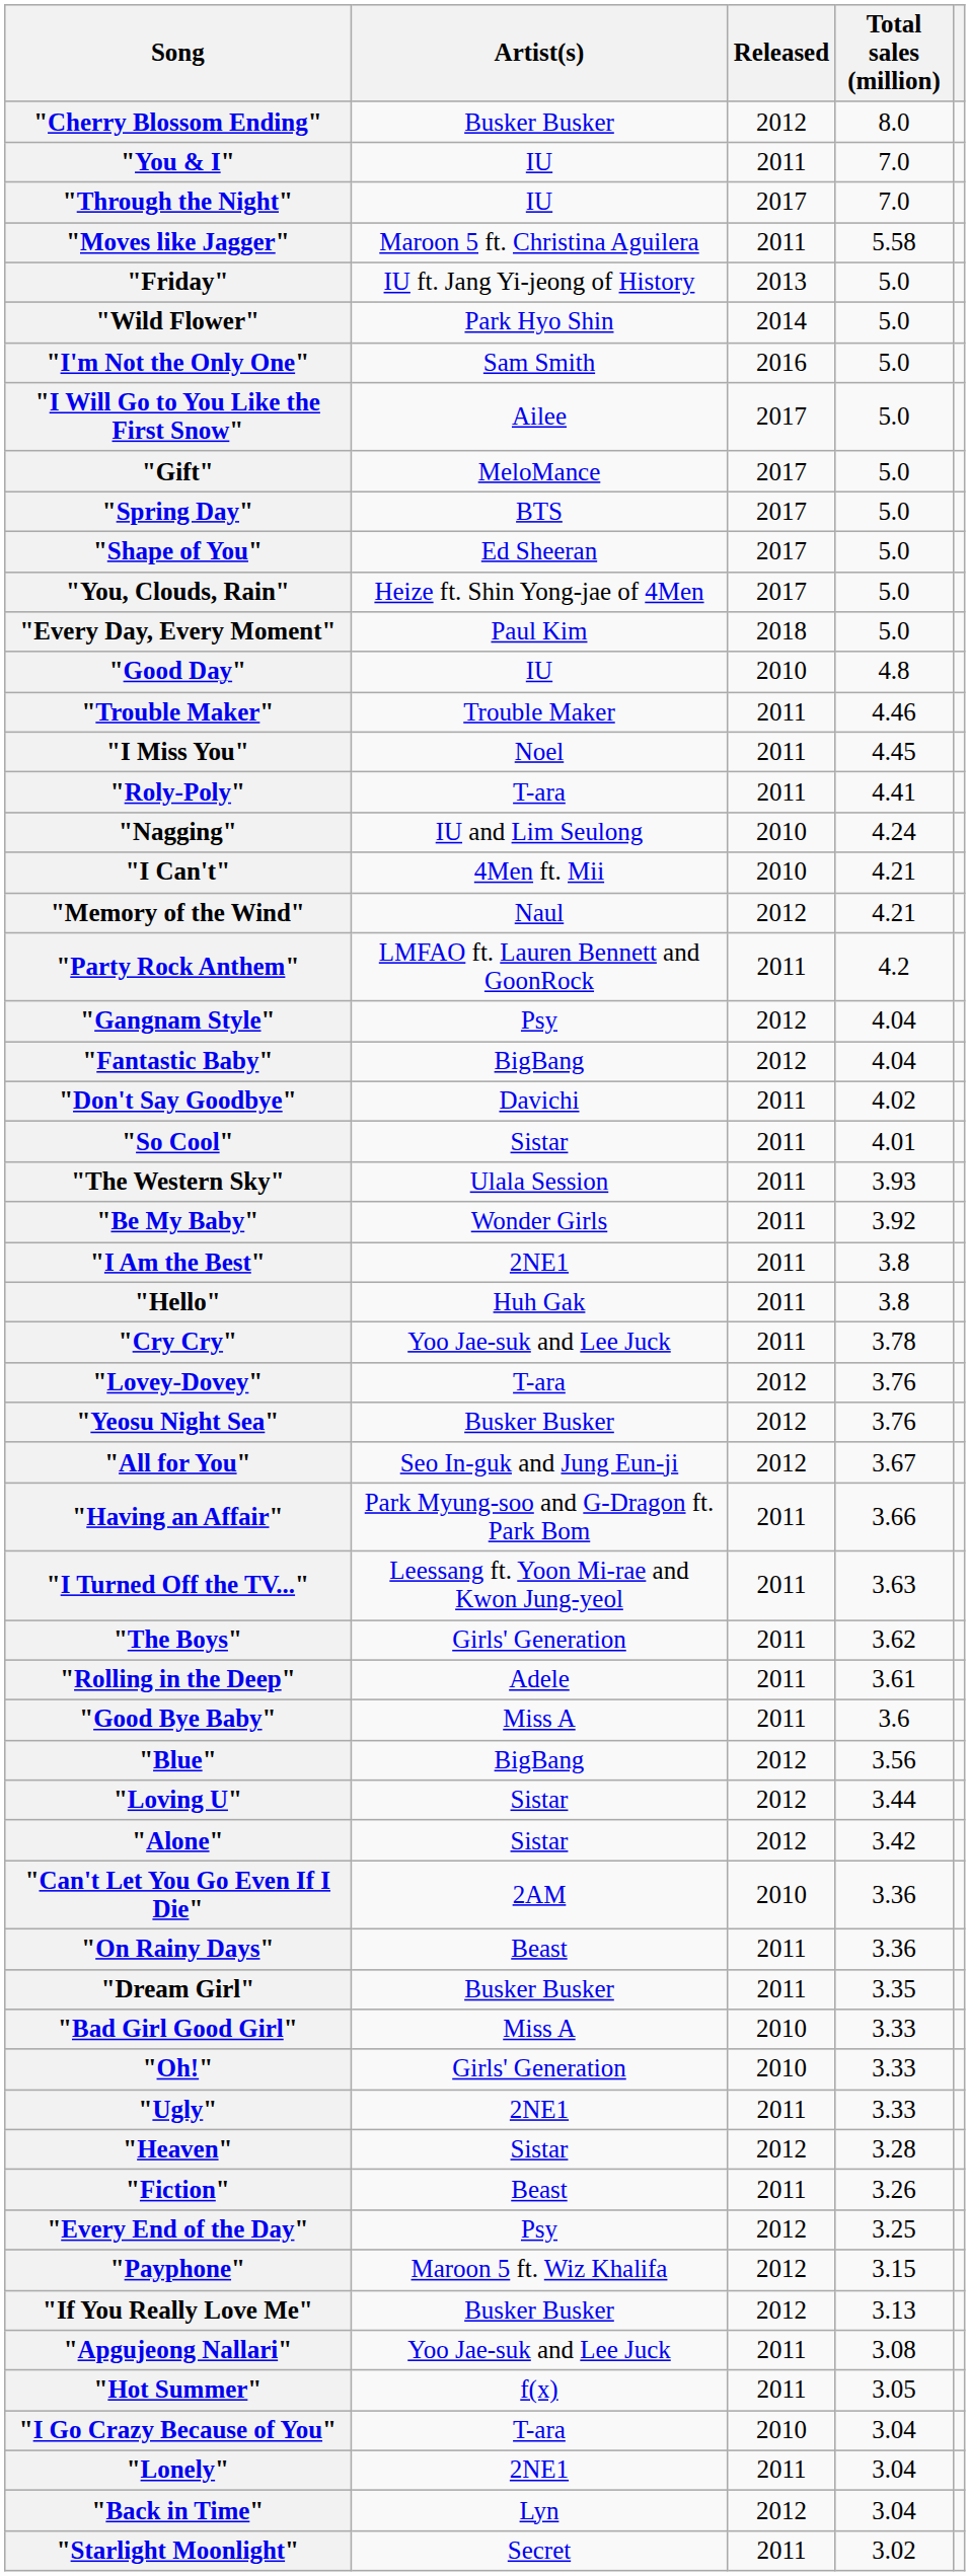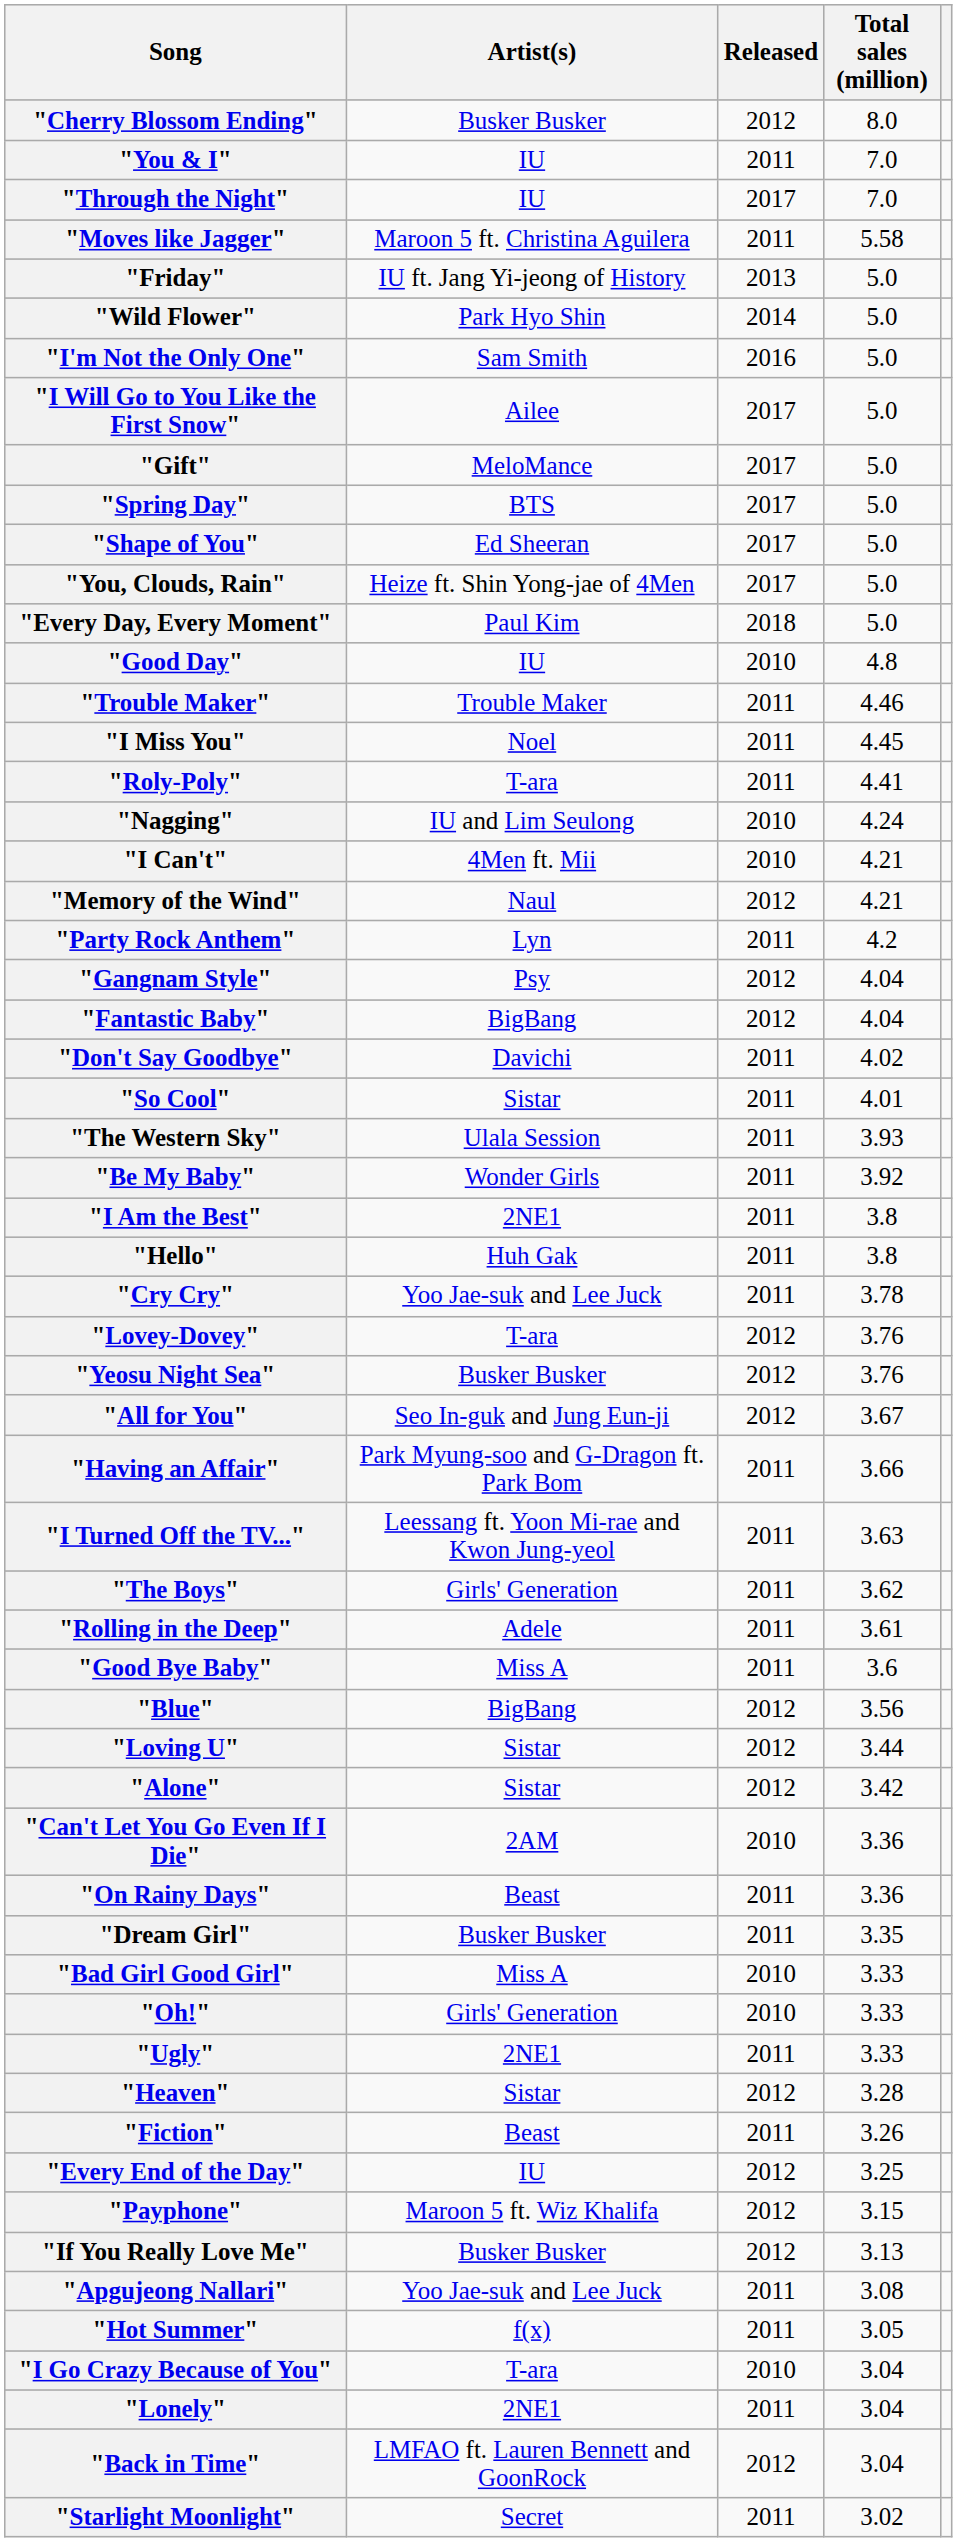 <table class="wikitable plainrowheaders sortable" style="text-align:center">
 <tr>
 <th>Song</th>
 <th>Artist(s)</th>
 <th>Released</th>
 <th>Total sales<br>(million)</th>
 <th class="unsortable"></th>
 </tr>
 <tr>
 <th scope="row">"<a href='#'>Cherry Blossom Ending</a>"</th>
 <td><a href='#'>Busker Busker</a></td>
 <td>2012</td>
 <td>8.0</td>
 <td></td>
 </tr>
 <tr>
 <th scope="row">"<a href='#'>You & I</a>"</th>
 <td><a href='#'>IU</a></td>
 <td>2011</td>
 <td>7.0</td>
 <td></td>
 </tr>
 <tr>
 <th scope="row">"<a href='#'>Through the Night</a>"</th>
 <td><a href='#'>IU</a></td>
 <td>2017</td>
 <td>7.0</td>
 <td></td>
 </tr>
 <tr>
 <th scope="row">"<a href='#'>Moves like Jagger</a>"</th>
 <td><a href='#'>Maroon 5</a> ft. <a href='#'>Christina Aguilera</a></td>
 <td>2011</td>
 <td>5.58</td>
 <td></td>
 </tr>
 <tr>
 <th scope="row">"Friday"</th>
 <td><a href='#'>IU</a> ft. Jang Yi-jeong of <a href='#'>History</a></td>
 <td>2013</td>
 <td>5.0</td>
 <td></td>
 </tr>
 <tr>
 <th scope="row">"Wild Flower"</th>
 <td><a href='#'>Park Hyo Shin</a></td>
 <td>2014</td>
 <td>5.0</td>
 <td></td>
 </tr>
 <tr>
 <th scope="row">"<a href='#'>I'm Not the Only One</a>"</th>
 <td><a href='#'>Sam Smith</a></td>
 <td>2016</td>
 <td>5.0</td>
 <td></td>
 </tr>
 <tr>
 <th scope="row">"<a href='#'>I Will Go to You Like the First Snow</a>"</th>
 <td><a href='#'>Ailee</a></td>
 <td>2017</td>
 <td>5.0</td>
 <td></td>
 </tr>
 <tr>
 <th scope="row">"Gift"</th>
 <td><a href='#'>MeloMance</a></td>
 <td>2017</td>
 <td>5.0</td>
 <td></td>
 </tr>
 <tr>
 <th scope="row">"<a href='#'>Spring Day</a>"</th>
 <td><a href='#'>BTS</a></td>
 <td>2017</td>
 <td>5.0</td>
 <td></td>
 </tr>
 <tr>
 <th scope="row">"<a href='#'>Shape of You</a>"</th>
 <td><a href='#'>Ed Sheeran</a></td>
 <td>2017</td>
 <td>5.0</td>
 <td></td>
 </tr>
 <tr>
 <th scope="row">"You, Clouds, Rain"</th>
 <td><a href='#'>Heize</a> ft. Shin Yong-jae of <a href='#'>4Men</a></td>
 <td>2017</td>
 <td>5.0</td>
 <td></td>
 </tr>
 <tr>
 <th scope="row">"Every Day, Every Moment"</th>
 <td><a href='#'>Paul Kim</a></td>
 <td>2018</td>
 <td>5.0</td>
 <td></td>
 </tr>
 <tr>
 <th scope="row">"<a href='#'>Good Day</a>"</th>
 <td><a href='#'>IU</a></td>
 <td>2010</td>
 <td>4.8</td>
 <td></td>
 </tr>
 <tr>
 <th scope="row">"<a href='#'>Trouble Maker</a>"</th>
 <td><a href='#'>Trouble Maker</a></td>
 <td>2011</td>
 <td>4.46</td>
 <td></td>
 </tr>
 <tr>
 <th scope="row">"I Miss You"</th>
 <td><a href='#'>Noel</a></td>
 <td>2011</td>
 <td>4.45</td>
 <td></td>
 </tr>
 <tr>
 <th scope="row">"<a href='#'>Roly-Poly</a>"</th>
 <td><a href='#'>T-ara</a></td>
 <td>2011</td>
 <td>4.41</td>
 <td></td>
 </tr>
 <tr>
 <th scope="row">"Nagging"</th>
 <td><a href='#'>IU</a> and <a href='#'>Lim Seulong</a></td>
 <td>2010</td>
 <td>4.24</td>
 <td></td>
 </tr>
 <tr>
 <th scope="row">"I Can't"</th>
 <td><a href='#'>4Men</a> ft. <a href='#'>Mii</a></td>
 <td>2010</td>
 <td>4.21</td>
 <td></td>
 </tr>
 <tr>
 <th scope="row">"Memory of the Wind"</th>
 <td><a href='#'>Naul</a></td>
 <td>2012</td>
 <td>4.21</td>
 <td></td>
 </tr>
 <tr>
 <th scope="row">"<a href='#'>Party Rock Anthem</a>"</th>
-<td><a href='#'>LMFAO</a> ft. <a href='#'>Lauren Bennett</a> and <a href='#'>GoonRock</a></td>
+<td><a href='#'>Lyn</a></td>
 <td>2011</td>
 <td>4.2</td>
 <td></td>
 </tr>
 <tr>
 <th scope="row">"<a href='#'>Gangnam Style</a>"</th>
 <td><a href='#'>Psy</a></td>
 <td>2012</td>
 <td>4.04</td>
 <td></td>
 </tr>
 <tr>
 <th scope="row">"<a href='#'>Fantastic Baby</a>"</th>
 <td><a href='#'>BigBang</a></td>
 <td>2012</td>
 <td>4.04</td>
 <td></td>
 </tr>
 <tr>
 <th scope="row">"<a href='#'>Don't Say Goodbye</a>"</th>
 <td><a href='#'>Davichi</a></td>
 <td>2011</td>
 <td>4.02</td>
 <td></td>
 </tr>
 <tr>
 <th scope="row">"<a href='#'>So Cool</a>"</th>
 <td><a href='#'>Sistar</a></td>
 <td>2011</td>
 <td>4.01</td>
 <td></td>
 </tr>
 <tr>
 <th scope="row">"The Western Sky"</th>
 <td><a href='#'>Ulala Session</a></td>
 <td>2011</td>
 <td>3.93</td>
 <td></td>
 </tr>
 <tr>
 <th scope="row">"<a href='#'>Be My Baby</a>"</th>
 <td><a href='#'>Wonder Girls</a></td>
 <td>2011</td>
 <td>3.92</td>
 <td></td>
 </tr>
 <tr>
 <th scope="row">"<a href='#'>I Am the Best</a>"</th>
 <td><a href='#'>2NE1</a></td>
 <td>2011</td>
 <td>3.8</td>
 <td></td>
 </tr>
 <tr>
 <th scope="row">"Hello"</th>
 <td><a href='#'>Huh Gak</a></td>
 <td>2011</td>
 <td>3.8</td>
 <td></td>
 </tr>
 <tr>
 <th scope="row">"<a href='#'>Cry Cry</a>"</th>
 <td><a href='#'>Yoo Jae-suk</a> and <a href='#'>Lee Juck</a></td>
 <td>2011</td>
 <td>3.78</td>
 <td></td>
 </tr>
 <tr>
 <th scope="row">"<a href='#'>Lovey-Dovey</a>"</th>
 <td><a href='#'>T-ara</a></td>
 <td>2012</td>
 <td>3.76</td>
 <td></td>
 </tr>
 <tr>
 <th scope="row">"<a href='#'>Yeosu Night Sea</a>"</th>
 <td><a href='#'>Busker Busker</a></td>
 <td>2012</td>
 <td>3.76</td>
 <td></td>
 </tr>
 <tr>
 <th scope="row">"<a href='#'>All for You</a>"</th>
 <td><a href='#'>Seo In-guk</a> and <a href='#'>Jung Eun-ji</a></td>
 <td>2012</td>
 <td>3.67</td>
 <td></td>
 </tr>
 <tr>
 <th scope="row">"<a href='#'>Having an Affair</a>"</th>
 <td><a href='#'>Park Myung-soo</a> and <a href='#'>G-Dragon</a> ft. <a href='#'>Park Bom</a></td>
 <td>2011</td>
 <td>3.66</td>
 <td></td>
 </tr>
 <tr>
 <th scope="row">"<a href='#'>I Turned Off the TV...</a>"</th>
 <td><a href='#'>Leessang</a> ft. <a href='#'>Yoon Mi-rae</a> and <a href='#'>Kwon Jung-yeol</a></td>
 <td>2011</td>
 <td>3.63</td>
 <td></td>
 </tr>
 <tr>
 <th scope="row">"<a href='#'>The Boys</a>"</th>
 <td><a href='#'>Girls' Generation</a></td>
 <td>2011</td>
 <td>3.62</td>
 <td></td>
 </tr>
 <tr>
 <th scope="row">"<a href='#'>Rolling in the Deep</a>"</th>
 <td><a href='#'>Adele</a></td>
 <td>2011</td>
 <td>3.61</td>
 <td></td>
 </tr>
 <tr>
 <th scope="row">"<a href='#'>Good Bye Baby</a>"</th>
 <td><a href='#'>Miss A</a></td>
 <td>2011</td>
 <td>3.6</td>
 <td></td>
 </tr>
 <tr>
 <th scope="row">"<a href='#'>Blue</a>"</th>
 <td><a href='#'>BigBang</a></td>
 <td>2012</td>
 <td>3.56</td>
 <td></td>
 </tr>
 <tr>
 <th scope="row">"<a href='#'>Loving U</a>"</th>
 <td><a href='#'>Sistar</a></td>
 <td>2012</td>
 <td>3.44</td>
 <td></td>
 </tr>
 <tr>
 <th scope="row">"<a href='#'>Alone</a>"</th>
 <td><a href='#'>Sistar</a></td>
 <td>2012</td>
 <td>3.42</td>
 <td></td>
 </tr>
 <tr>
 <th scope="row">"<a href='#'>Can't Let You Go Even If I Die</a>"</th>
 <td><a href='#'>2AM</a></td>
 <td>2010</td>
 <td>3.36</td>
 <td></td>
 </tr>
 <tr>
 <th scope="row">"<a href='#'>On Rainy Days</a>"</th>
 <td><a href='#'>Beast</a></td>
 <td>2011</td>
 <td>3.36</td>
 <td></td>
 </tr>
 <tr>
 <th scope="row">"Dream Girl"</th>
 <td><a href='#'>Busker Busker</a></td>
 <td>2011</td>
 <td>3.35</td>
 <td></td>
 </tr>
 <tr>
 <th scope="row">"<a href='#'>Bad Girl Good Girl</a>"</th>
 <td><a href='#'>Miss A</a></td>
 <td>2010</td>
 <td>3.33</td>
 <td></td>
 </tr>
 <tr>
 <th scope="row">"<a href='#'>Oh!</a>"</th>
 <td><a href='#'>Girls' Generation</a></td>
 <td>2010</td>
 <td>3.33</td>
 <td></td>
 </tr>
 <tr>
 <th scope="row">"<a href='#'>Ugly</a>"</th>
 <td><a href='#'>2NE1</a></td>
 <td>2011</td>
 <td>3.33</td>
 <td></td>
 </tr>
 <tr>
 <th scope="row">"<a href='#'>Heaven</a>"</th>
 <td><a href='#'>Sistar</a></td>
 <td>2012</td>
 <td>3.28</td>
 <td></td>
 </tr>
 <tr>
 <th scope="row">"<a href='#'>Fiction</a>"</th>
 <td><a href='#'>Beast</a></td>
 <td>2011</td>
 <td>3.26</td>
 <td></td>
 </tr>
 <tr>
 <th scope="row">"<a href='#'>Every End of the Day</a>"</th>
-<td><a href='#'>Psy</a></td>
+<td><a href='#'>IU</a></td>
 <td>2012</td>
 <td>3.25</td>
 <td></td>
 </tr>
 <tr>
 <th scope="row">"<a href='#'>Payphone</a>"</th>
 <td><a href='#'>Maroon 5</a> ft. <a href='#'>Wiz Khalifa</a></td>
 <td>2012</td>
 <td>3.15</td>
 <td></td>
 </tr>
 <tr>
 <th scope="row">"If You Really Love Me"</th>
 <td><a href='#'>Busker Busker</a></td>
 <td>2012</td>
 <td>3.13</td>
 <td></td>
 </tr>
 <tr>
 <th scope="row">"<a href='#'>Apgujeong Nallari</a>"</th>
 <td><a href='#'>Yoo Jae-suk</a> and <a href='#'>Lee Juck</a></td>
 <td>2011</td>
 <td>3.08</td>
 <td></td>
 </tr>
 <tr>
 <th scope="row">"<a href='#'>Hot Summer</a>"</th>
 <td><a href='#'>f(x)</a></td>
 <td>2011</td>
 <td>3.05</td>
 <td></td>
 </tr>
 <tr>
 <th scope="row">"<a href='#'>I Go Crazy Because of You</a>"</th>
 <td><a href='#'>T-ara</a></td>
 <td>2010</td>
 <td>3.04</td>
 <td></td>
 </tr>
 <tr>
 <th scope="row">"<a href='#'>Lonely</a>"</th>
 <td><a href='#'>2NE1</a></td>
 <td>2011</td>
 <td>3.04</td>
 <td></td>
 </tr>
 <tr>
 <th scope="row">"<a href='#'>Back in Time</a>"</th>
-<td><a href='#'>Lyn</a></td>
+<td><a href='#'>LMFAO</a> ft. <a href='#'>Lauren Bennett</a> and <a href='#'>GoonRock</a></td>
 <td>2012</td>
 <td>3.04</td>
 <td></td>
 </tr>
 <tr>
 <th scope="row">"<a href='#'>Starlight Moonlight</a>"</th>
 <td><a href='#'>Secret</a></td>
 <td>2011</td>
 <td>3.02</td>
 <td></td>
 </tr>
 </table>
